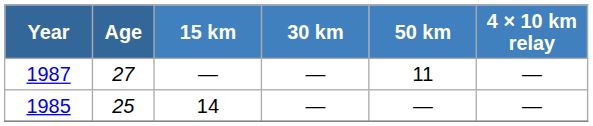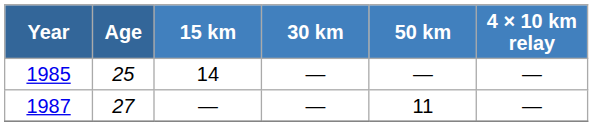 <table class="wikitable" style="font-size:95%; text-align:center; border:grey solid 1px; border-collapse:collapse; background:#ffffff;">
 <tr>
 <th style="background-color:#369; color:white; width:60px;"> Year </th>
 <th style="background-color:#369; color:white; width:40px;"> Age </th>
 <th style="background-color:#4180be; color:white; width:75px;"> 15 km </th>
 <th style="background-color:#4180be; color:white; width:75px;"> 30 km </th>
 <th style="background-color:#4180be; color:white; width:75px;"> 50 km </th>
 <th style="background-color:#4180be; color:white; width:75px;"> 4 × 10 km <br> relay </th>
 </tr>
 <tr>
+<td><a href='#'>1985</a></td>
+<td><em>25</em></td>
+<td>14</td>
+<td>—</td>
+<td>—</td>
+<td>—</td>
+</tr>
+<tr>
 <td><a href='#'>1987</a></td>
 <td><em>27</em></td>
 <td>—</td>
 <td>—</td>
 <td>11</td>
 <td>—</td>
 </tr>
 <tr>
-<td><a href='#'>1985</a></td>
-<td><em>25</em></td>
-<td>14</td>
-<td>—</td>
-<td>—</td>
-<td>—</td>
-</tr>
-<tr>
 </tr>
 </table>
